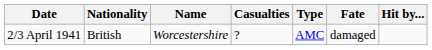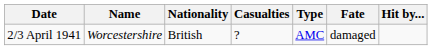 <table class="wikitable">
 <tr>
 <th>Date</th>
+<th>Name</th>
 <th>Nationality</th>
-<th>Name</th>
 <th>Casualties</th>
 <th>Type</th>
 <th>Fate</th>
 <th>Hit by...</th>
 </tr>
 <tr>
 <td>2/3 April 1941</td>
+<td align="left"><em>Worcestershire</em></td>
 <td>British</td>
-<td align="left"><em>Worcestershire</em></td>
 <td>?</td>
 <td><a href='#'>AMC</a></td>
 <td>damaged</td>
 <td></td>
 </tr>
 </table>
